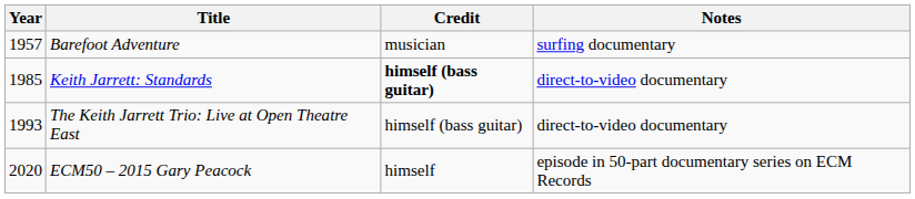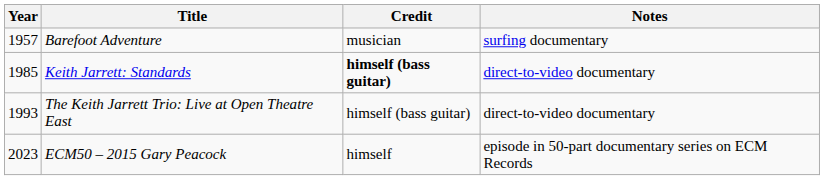 <table class="wikitable sortable">
 <tr>
 <th>Year</th>
 <th>Title</th>
 <th>Credit</th>
 <th>Notes</th>
 </tr>
 <tr>
 <td>1957</td>
 <td><em>Barefoot Adventure</em></td>
 <td>musician</td>
 <td><a href='#'>surfing</a> documentary</td>
 </tr>
 <tr>
 <td>1985</td>
 <td><em><a href='#'>Keith Jarrett: Standards</a></em></td>
 <td><strong>himself (bass guitar)</strong></td>
 <td><a href='#'>direct-to-video</a> documentary</td>
 </tr>
 <tr>
 <td>1993</td>
 <td><em>The Keith Jarrett Trio: Live at Open Theatre East</em></td>
 <td>himself (bass guitar)</td>
 <td>direct-to-video documentary</td>
 </tr>
 <tr>
-<td>2020</td>
+<td>2023</td>
 <td><em>ECM50 – 2015 Gary Peacock</em></td>
 <td>himself</td>
 <td>episode in 50-part documentary series on ECM Records</td>
 </tr>
 </table>
